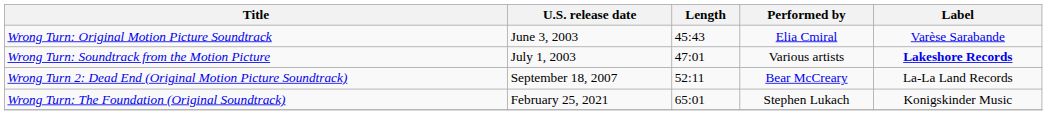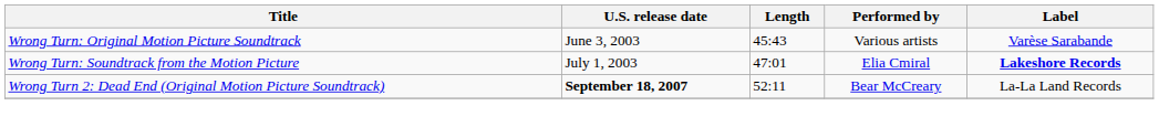 <table class="wikitable" style="text-align:center; width:99%;">
 <tr>
 <th>Title</th>
 <th>U.S. release date</th>
 <th>Length</th>
 <th>Performed by</th>
 <th>Label</th>
 </tr>
 <tr>
 <td style="text-align:left"><em><a href='#'>Wrong Turn: Original Motion Picture Soundtrack</a></em></td>
 <td style="text-align:left">June 3, 2003</td>
 <td style="text-align:left">45:43</td>
-<td><a href='#'>Elia Cmiral</a></td>
+<td>Various artists</td>
 <td><a href='#'>Varèse Sarabande</a></td>
 </tr>
 <tr>
 <td style="text-align:left"><em><a href='#'>Wrong Turn: Soundtrack from the Motion Picture</a></em></td>
 <td style="text-align:left">July 1, 2003</td>
 <td style="text-align:left">47:01</td>
-<td>Various artists</td>
+<td><a href='#'>Elia Cmiral</a></td>
 <td><strong><a href='#'>Lakeshore Records</a></strong></td>
 </tr>
 <tr>
 <td style="text-align:left"><em><a href='#'>Wrong Turn 2: Dead End (Original Motion Picture Soundtrack)</a></em></td>
-<td style="text-align:left">September 18, 2007</td>
+<td style="text-align:left"><strong>September 18, 2007</strong></td>
 <td style="text-align:left">52:11</td>
 <td><a href='#'>Bear McCreary</a></td>
 <td>La-La Land Records</td>
 </tr>
 <tr>
-<td style="text-align:left"><em><a href='#'>Wrong Turn: The Foundation (Original Soundtrack)</a></em></td>
-<td style="text-align:left">February 25, 2021</td>
-<td style="text-align:left">65:01</td>
-<td>Stephen Lukach</td>
-<td>Konigskinder Music</td>
-</tr>
-<tr>
 </tr>
 </table>
